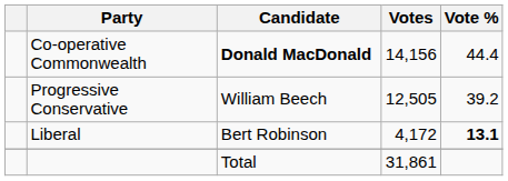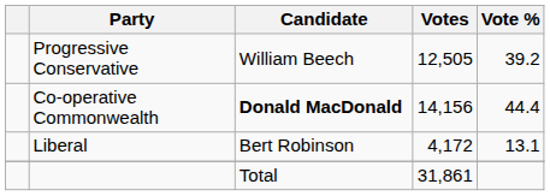 <table class="wikitable">
 <tr>
 <th></th>
 <th scope="col" style="width:175px;">Party</th>
 <th scope="col" style="width:150px;">Candidate</th>
 <th>Votes</th>
 <th>Vote %</th>
 </tr>
 <tr>
 <td>   </td>
+<td>Progressive Conservative</td>
+<td>William Beech</td>
+<td align=right>12,505</td>
+<td align=right>39.2</td>
+</tr>
+<tr>
+<td>   </td>
 <td>Co-operative Commonwealth</td>
 <td><strong>Donald MacDonald</strong></td>
 <td align=right>14,156</td>
 <td align=right>44.4</td>
-</tr>
-<tr>
-<td>   </td>
-<td>Progressive Conservative</td>
-<td>William Beech</td>
-<td align=right>12,505</td>
-<td align=right>39.2</td>
 </tr>
 <tr |>
 <td>   </td>
 <td>Liberal</td>
 <td>Bert Robinson</td>
 <td align=right>4,172</td>
-<td align=right><strong>13.1</strong></td>
+<td align=right>13.1</td>
 </tr>
 <tr |>
 </tr>
 <tr |>
 <td></td>
 <td></td>
 <td>Total</td>
 <td align=right>31,861</td>
 <td></td>
 </tr>
 </table>
